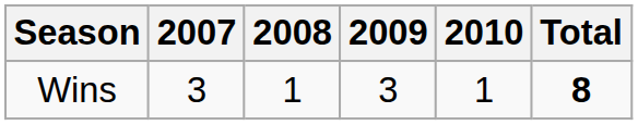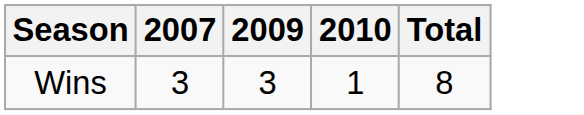 <table class="wikitable">
 <tr>
 <th>Season</th>
 <th>2007</th>
-<th>2008</th>
 <th>2009</th>
 <th>2010</th>
 <th><strong>Total</strong></th>
 </tr>
 <tr align="center">
 <td>Wins</td>
 <td>3</td>
-<td>1</td>
 <td>3</td>
 <td>1</td>
-<td><strong>8</strong></td>
+<td>8</td>
 </tr>
 </table>
